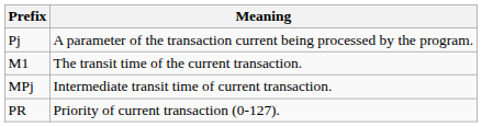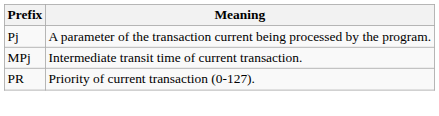 <table class="wikitable">
 <tr>
 <th>Prefix</th>
 <th>Meaning</th>
 </tr>
 <tr>
 <td>Pj</td>
 <td>A parameter of the transaction current being processed by the program.</td>
 </tr>
 <tr>
-<td>M1</td>
-<td>The transit time of the current transaction.</td>
-</tr>
-<tr>
 <td>MPj</td>
 <td>Intermediate transit time of current transaction.</td>
 </tr>
 <tr>
 <td>PR</td>
 <td>Priority of current transaction (0-127).</td>
 </tr>
 </table>
